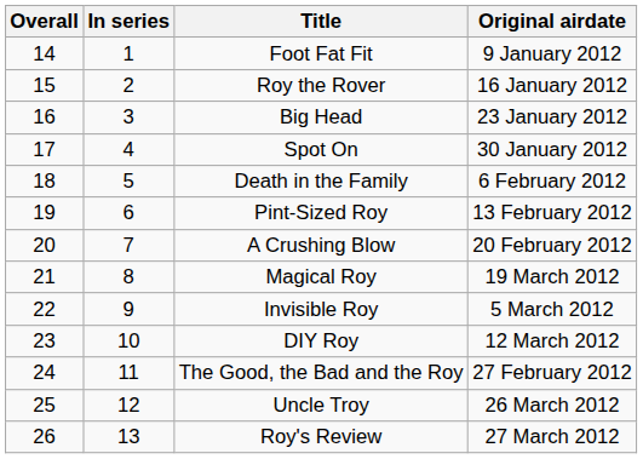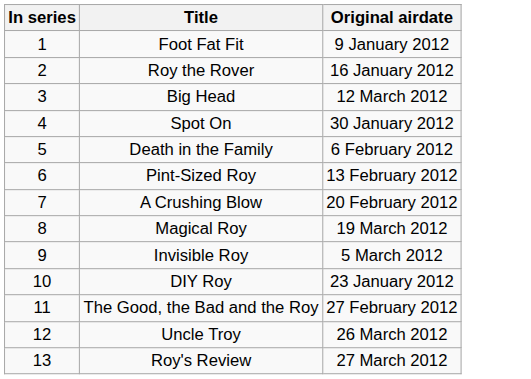 <table class="wikitable sortable" style="text-align: center;">
 <tr>
-<th>Overall</th>
 <th>In series</th>
 <th>Title</th>
 <th>Original airdate</th>
 </tr>
 <tr>
-<td>14</td>
 <td>1</td>
 <td>Foot Fat Fit</td>
 <td>9 January 2012</td>
 </tr>
 <tr>
-<td>15</td>
 <td>2</td>
 <td>Roy the Rover</td>
 <td>16 January 2012</td>
 </tr>
 <tr>
-<td>16</td>
 <td>3</td>
 <td>Big Head</td>
-<td>23 January 2012</td>
+<td>12 March 2012</td>
 </tr>
 <tr>
-<td>17</td>
 <td>4</td>
 <td>Spot On</td>
 <td>30 January 2012</td>
 </tr>
 <tr>
-<td>18</td>
 <td>5</td>
 <td>Death in the Family</td>
 <td>6 February 2012</td>
 </tr>
 <tr>
-<td>19</td>
 <td>6</td>
 <td>Pint-Sized Roy</td>
 <td>13 February 2012</td>
 </tr>
 <tr>
-<td>20</td>
 <td>7</td>
 <td>A Crushing Blow</td>
 <td>20 February 2012</td>
 </tr>
 <tr>
-<td>21</td>
 <td>8</td>
 <td>Magical Roy</td>
 <td>19 March 2012</td>
 </tr>
 <tr>
-<td>22</td>
 <td>9</td>
 <td>Invisible Roy</td>
 <td>5 March 2012</td>
 </tr>
 <tr>
-<td>23</td>
 <td>10</td>
 <td>DIY Roy</td>
-<td>12 March 2012</td>
+<td>23 January 2012</td>
 </tr>
 <tr>
-<td>24</td>
 <td>11</td>
 <td>The Good, the Bad and the Roy</td>
 <td>27 February 2012</td>
 </tr>
 <tr>
-<td>25</td>
 <td>12</td>
 <td>Uncle Troy</td>
 <td>26 March 2012</td>
 </tr>
 <tr>
-<td>26</td>
 <td>13</td>
 <td>Roy's Review</td>
 <td>27 March 2012</td>
 </tr>
 </table>
